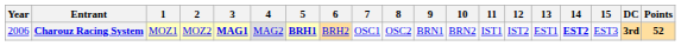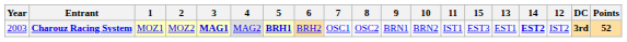 <table class="wikitable" style="text-align:center; font-size:85%">
 <tr>
 <th>Year</th>
 <th>Entrant</th>
 <th>1</th>
 <th>2</th>
 <th>3</th>
 <th>4</th>
 <th>5</th>
 <th>6</th>
 <th>7</th>
 <th>8</th>
 <th>9</th>
 <th>10</th>
 <th>11</th>
-<th>12</th>
+<th>15</th>
 <th>13</th>
 <th>14</th>
-<th>15</th>
+<th>12</th>
 <th>DC</th>
 <th>Points</th>
 </tr>
 <tr>
-<td><a href='#'>2006</a></td>
+<td><a href='#'>2003</a></td>
 <th nowrap><a href='#'>Charouz Racing System</a></th>
 <td style="background:#FFFFBF;"><a href='#'>MOZ1</a><br></td>
 <td style="background:#FFFFBF;"><a href='#'>MOZ2</a><br></td>
 <td style="background:#FFFFBF;"><strong><a href='#'>MAG1</a></strong><br></td>
 <td style="background:#DFDFDF;"><a href='#'>MAG2</a><br></td>
 <td style="background:#FFFFBF;"><strong><a href='#'>BRH1</a></strong><br></td>
 <td style="background:#FFDF9F;"><a href='#'>BRH2</a><br></td>
 <td><a href='#'>OSC1</a></td>
 <td><a href='#'>OSC2</a></td>
 <td><a href='#'>BRN1</a></td>
 <td><a href='#'>BRN2</a></td>
 <td><a href='#'>IST1</a></td>
-<td><a href='#'>IST2</a></td>
+<td><a href='#'>EST3</a></td>
 <td><a href='#'>EST1</a></td>
 <td><strong><a href='#'>EST2</a></strong></td>
-<td><a href='#'>EST3</a></td>
+<td><a href='#'>IST2</a></td>
 <td style="background:#FFDF9F;"><strong>3rd</strong></td>
 <td style="background:#FFDF9F;"><strong>52</strong></td>
 </tr>
 </table>
